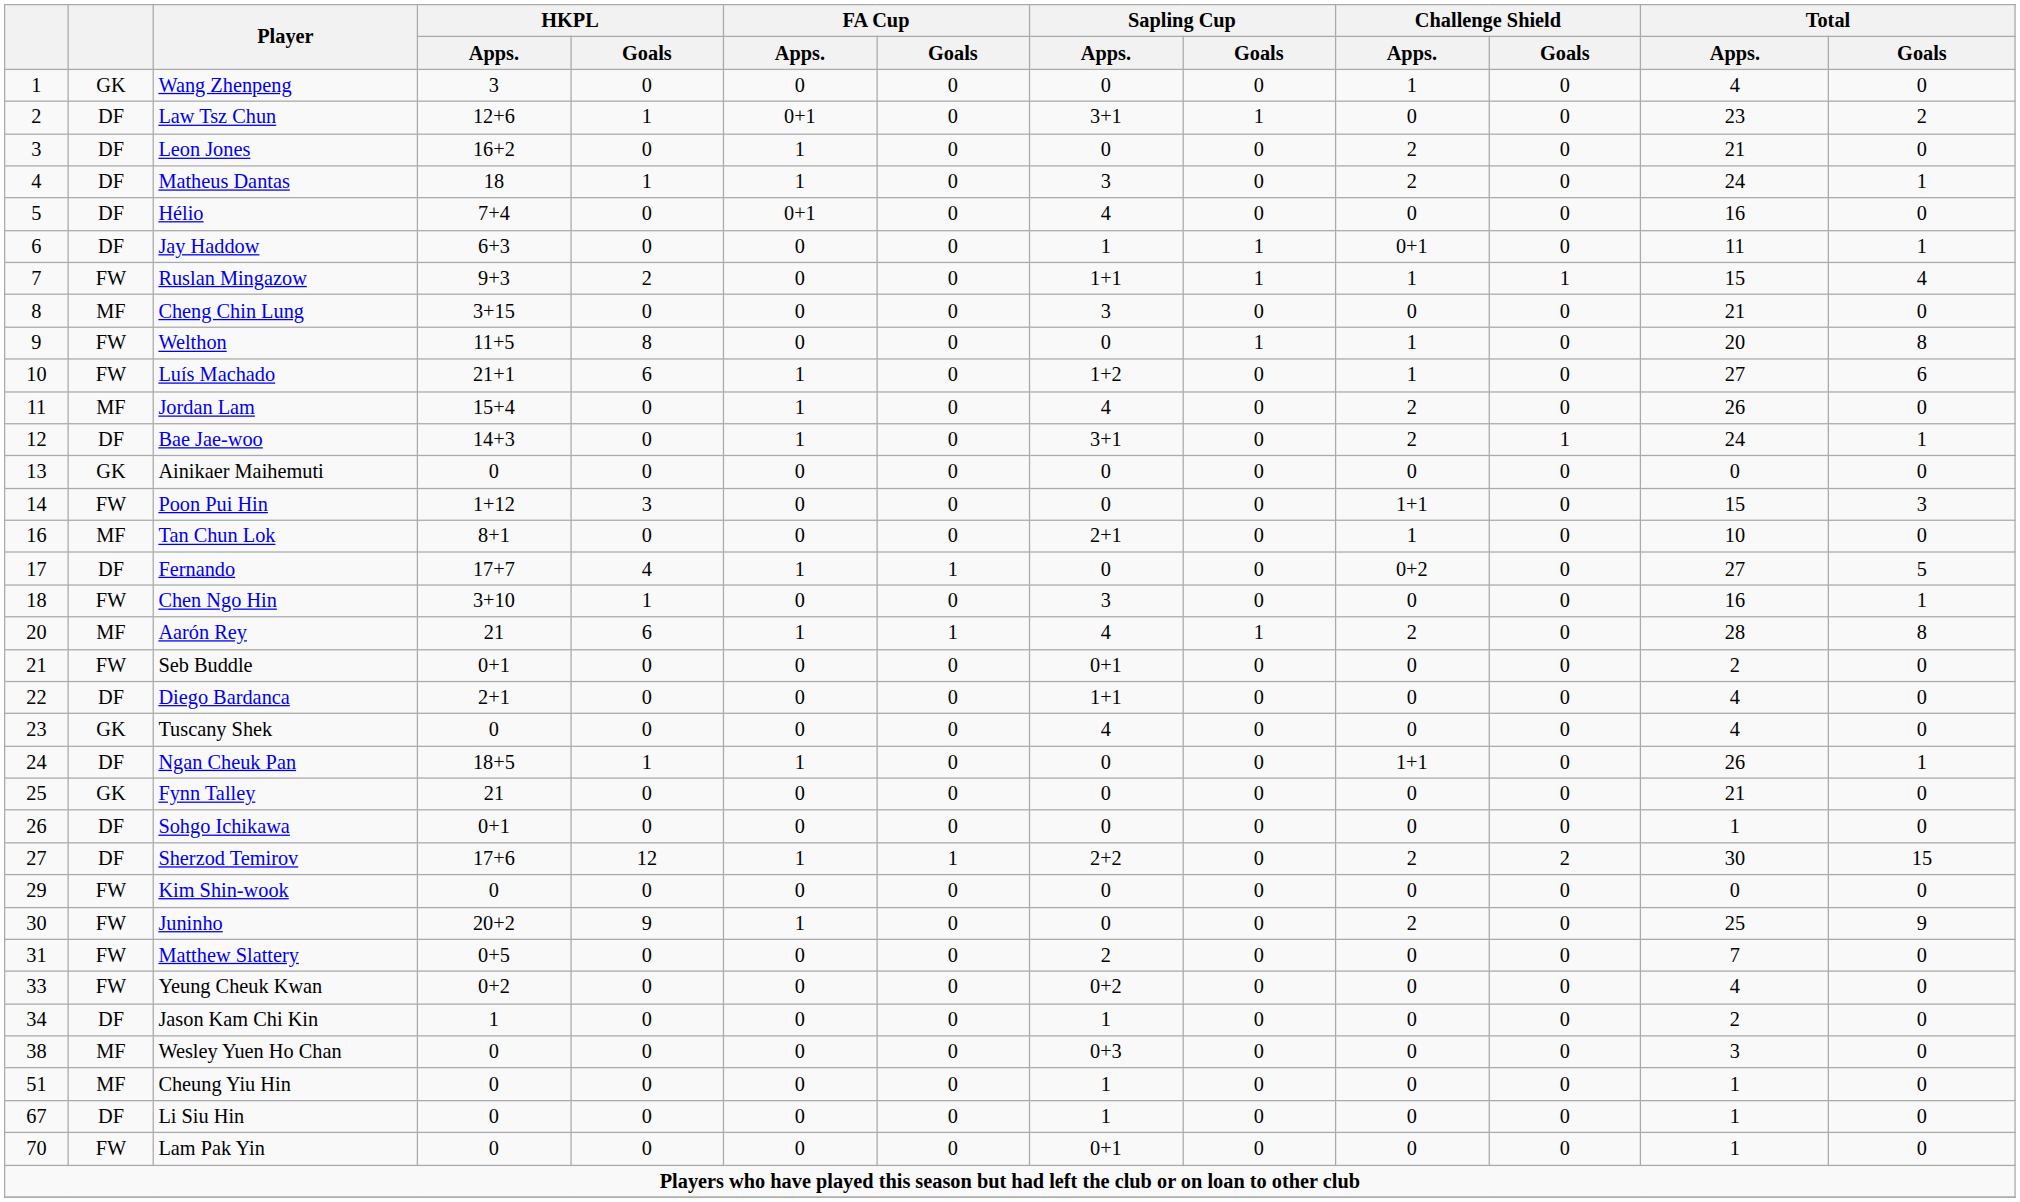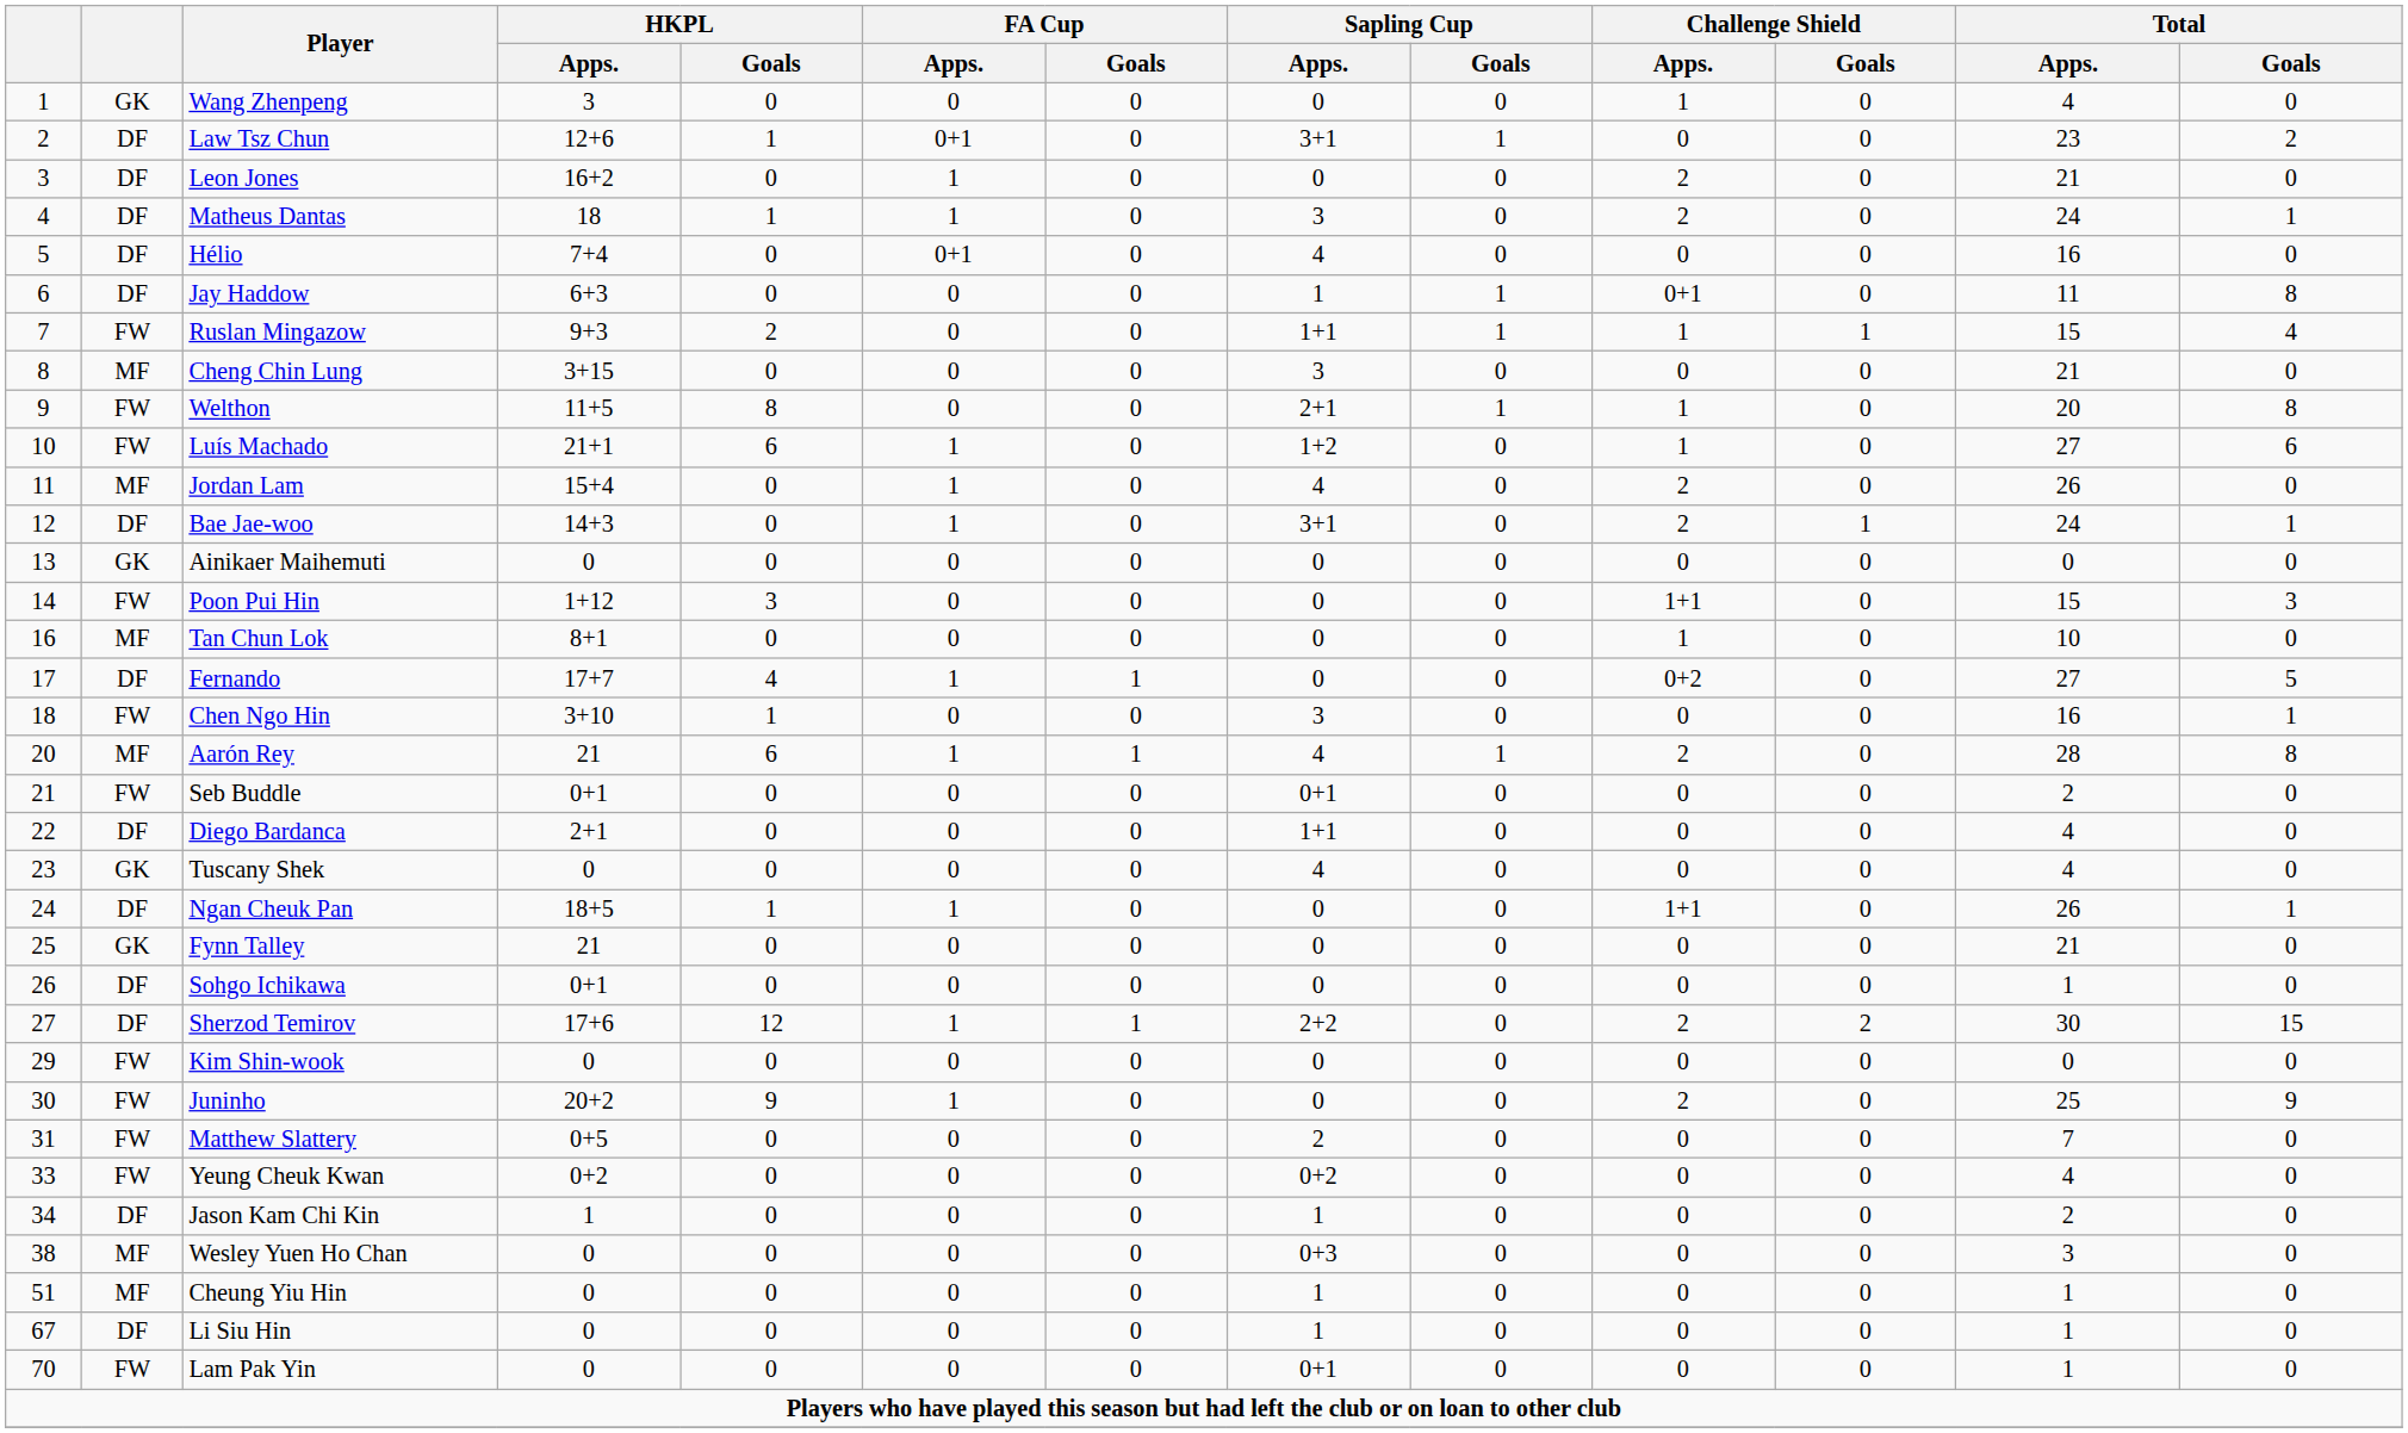 <table class="wikitable" style="text-align:center; font-size:100%; width:100%;">
 <tr>
 <th rowspan=2></th>
 <th rowspan=2></th>
 <th rowspan=2 width="200">Player</th>
 <th colspan=2 width="105">HKPL</th>
 <th colspan=2 width="105">FA Cup</th>
 <th colspan=2 width="105">Sapling Cup</th>
 <th colspan=2 width="105">Challenge Shield</th>
 <th colspan=2 width="130">Total</th>
 </tr>
 <tr>
 <th>Apps.</th>
 <th> Goals</th>
 <th>Apps.</th>
 <th> Goals</th>
 <th>Apps.</th>
 <th> Goals</th>
 <th>Apps.</th>
 <th> Goals</th>
 <th>Apps.</th>
 <th> Goals</th>
 </tr>
 <tr>
 <td>1</td>
 <td>GK</td>
 <td align="left"> <a href='#'>Wang Zhenpeng</a></td>
 <td>3</td>
 <td>0</td>
 <td>0</td>
 <td>0</td>
 <td>0</td>
 <td>0</td>
 <td>1</td>
 <td>0</td>
 <td>4</td>
 <td>0</td>
 </tr>
 <tr>
 <td>2</td>
 <td>DF</td>
 <td align="left"> <a href='#'>Law Tsz Chun</a></td>
 <td>12+6</td>
 <td>1</td>
 <td>0+1</td>
 <td>0</td>
 <td>3+1</td>
 <td>1</td>
 <td>0</td>
 <td>0</td>
 <td>23</td>
 <td>2</td>
 </tr>
 <tr>
 <td>3</td>
 <td>DF</td>
 <td align="left"> <a href='#'>Leon Jones</a></td>
 <td>16+2</td>
 <td>0</td>
 <td>1</td>
 <td>0</td>
 <td>0</td>
 <td>0</td>
 <td>2</td>
 <td>0</td>
 <td>21</td>
 <td>0</td>
 </tr>
 <tr>
 <td>4</td>
 <td>DF</td>
 <td align="left"> <a href='#'>Matheus Dantas</a></td>
 <td>18</td>
 <td>1</td>
 <td>1</td>
 <td>0</td>
 <td>3</td>
 <td>0</td>
 <td>2</td>
 <td>0</td>
 <td>24</td>
 <td>1</td>
 </tr>
 <tr>
 <td>5</td>
 <td>DF</td>
 <td align="left"> <a href='#'>Hélio</a></td>
 <td>7+4</td>
 <td>0</td>
 <td>0+1</td>
 <td>0</td>
 <td>4</td>
 <td>0</td>
 <td>0</td>
 <td>0</td>
 <td>16</td>
 <td>0</td>
 </tr>
 <tr>
 <td>6</td>
 <td>DF</td>
 <td align="left"> <a href='#'>Jay Haddow</a></td>
 <td>6+3</td>
 <td>0</td>
 <td>0</td>
 <td>0</td>
 <td>1</td>
 <td>1</td>
 <td>0+1</td>
 <td>0</td>
 <td>11</td>
-<td>1</td>
+<td>8</td>
 </tr>
 <tr>
 <td>7</td>
 <td>FW</td>
 <td align="left"> <a href='#'>Ruslan Mingazow</a></td>
 <td>9+3</td>
 <td>2</td>
 <td>0</td>
 <td>0</td>
 <td>1+1</td>
 <td>1</td>
 <td>1</td>
 <td>1</td>
 <td>15</td>
 <td>4</td>
 </tr>
 <tr>
 <td>8</td>
 <td>MF</td>
 <td align="left"> <a href='#'>Cheng Chin Lung</a></td>
 <td>3+15</td>
 <td>0</td>
 <td>0</td>
 <td>0</td>
 <td>3</td>
 <td>0</td>
 <td>0</td>
 <td>0</td>
 <td>21</td>
 <td>0</td>
 </tr>
 <tr>
 <td>9</td>
 <td>FW</td>
 <td align="left"> <a href='#'>Welthon</a></td>
 <td>11+5</td>
 <td>8</td>
 <td>0</td>
 <td>0</td>
-<td>0</td>
+<td>2+1</td>
 <td>1</td>
 <td>1</td>
 <td>0</td>
 <td>20</td>
 <td>8</td>
 </tr>
 <tr>
 <td>10</td>
 <td>FW</td>
 <td align="left"> <a href='#'>Luís Machado</a></td>
 <td>21+1</td>
 <td>6</td>
 <td>1</td>
 <td>0</td>
 <td>1+2</td>
 <td>0</td>
 <td>1</td>
 <td>0</td>
 <td>27</td>
 <td>6</td>
 </tr>
 <tr>
 <td>11</td>
 <td>MF</td>
 <td align="left"> <a href='#'>Jordan Lam</a></td>
 <td>15+4</td>
 <td>0</td>
 <td>1</td>
 <td>0</td>
 <td>4</td>
 <td>0</td>
 <td>2</td>
 <td>0</td>
 <td>26</td>
 <td>0</td>
 </tr>
 <tr>
 <td>12</td>
 <td>DF</td>
 <td align="left"> <a href='#'>Bae Jae-woo</a></td>
 <td>14+3</td>
 <td>0</td>
 <td>1</td>
 <td>0</td>
 <td>3+1</td>
 <td>0</td>
 <td>2</td>
 <td>1</td>
 <td>24</td>
 <td>1</td>
 </tr>
 <tr>
 <td>13</td>
 <td>GK</td>
 <td align="left"> Ainikaer Maihemuti</td>
 <td>0</td>
 <td>0</td>
 <td>0</td>
 <td>0</td>
 <td>0</td>
 <td>0</td>
 <td>0</td>
 <td>0</td>
 <td>0</td>
 <td>0</td>
 </tr>
 <tr>
 <td>14</td>
 <td>FW</td>
 <td align="left"> <a href='#'>Poon Pui Hin</a></td>
 <td>1+12</td>
 <td>3</td>
 <td>0</td>
 <td>0</td>
 <td>0</td>
 <td>0</td>
 <td>1+1</td>
 <td>0</td>
 <td>15</td>
 <td>3</td>
 </tr>
 <tr>
 <td>16</td>
 <td>MF</td>
 <td align="left"> <a href='#'>Tan Chun Lok</a></td>
 <td>8+1</td>
 <td>0</td>
 <td>0</td>
 <td>0</td>
-<td>2+1</td>
+<td>0</td>
 <td>0</td>
 <td>1</td>
 <td>0</td>
 <td>10</td>
 <td>0</td>
 </tr>
 <tr>
 <td>17</td>
 <td>DF</td>
 <td align="left"> <a href='#'>Fernando</a></td>
 <td>17+7</td>
 <td>4</td>
 <td>1</td>
 <td>1</td>
 <td>0</td>
 <td>0</td>
 <td>0+2</td>
 <td>0</td>
 <td>27</td>
 <td>5</td>
 </tr>
 <tr>
 <td>18</td>
 <td>FW</td>
 <td align="left"> <a href='#'>Chen Ngo Hin</a></td>
 <td>3+10</td>
 <td>1</td>
 <td>0</td>
 <td>0</td>
 <td>3</td>
 <td>0</td>
 <td>0</td>
 <td>0</td>
 <td>16</td>
 <td>1</td>
 </tr>
 <tr>
 <td>20</td>
 <td>MF</td>
 <td align="left"> <a href='#'>Aarón Rey</a></td>
 <td>21</td>
 <td>6</td>
 <td>1</td>
 <td>1</td>
 <td>4</td>
 <td>1</td>
 <td>2</td>
 <td>0</td>
 <td>28</td>
 <td>8</td>
 </tr>
 <tr>
 <td>21</td>
 <td>FW</td>
 <td align="left"> Seb Buddle</td>
 <td>0+1</td>
 <td>0</td>
 <td>0</td>
 <td>0</td>
 <td>0+1</td>
 <td>0</td>
 <td>0</td>
 <td>0</td>
 <td>2</td>
 <td>0</td>
 </tr>
 <tr>
 <td>22</td>
 <td>DF</td>
 <td align="left"> <a href='#'>Diego Bardanca</a></td>
 <td>2+1</td>
 <td>0</td>
 <td>0</td>
 <td>0</td>
 <td>1+1</td>
 <td>0</td>
 <td>0</td>
 <td>0</td>
 <td>4</td>
 <td>0</td>
 </tr>
 <tr>
 <td>23</td>
 <td>GK</td>
 <td align="left"> Tuscany Shek</td>
 <td>0</td>
 <td>0</td>
 <td>0</td>
 <td>0</td>
 <td>4</td>
 <td>0</td>
 <td>0</td>
 <td>0</td>
 <td>4</td>
 <td>0</td>
 </tr>
 <tr>
 <td>24</td>
 <td>DF</td>
 <td align="left"> <a href='#'>Ngan Cheuk Pan</a></td>
 <td>18+5</td>
 <td>1</td>
 <td>1</td>
 <td>0</td>
 <td>0</td>
 <td>0</td>
 <td>1+1</td>
 <td>0</td>
 <td>26</td>
 <td>1</td>
 </tr>
 <tr>
 <td>25</td>
 <td>GK</td>
 <td align="left"> <a href='#'>Fynn Talley</a></td>
 <td>21</td>
 <td>0</td>
 <td>0</td>
 <td>0</td>
 <td>0</td>
 <td>0</td>
 <td>0</td>
 <td>0</td>
 <td>21</td>
 <td>0</td>
 </tr>
 <tr>
 <td>26</td>
 <td>DF</td>
 <td align="left"> <a href='#'>Sohgo Ichikawa</a></td>
 <td>0+1</td>
 <td>0</td>
 <td>0</td>
 <td>0</td>
 <td>0</td>
 <td>0</td>
 <td>0</td>
 <td>0</td>
 <td>1</td>
 <td>0</td>
 </tr>
 <tr>
 <td>27</td>
 <td>DF</td>
 <td align="left"> <a href='#'>Sherzod Temirov</a></td>
 <td>17+6</td>
 <td>12</td>
 <td>1</td>
 <td>1</td>
 <td>2+2</td>
 <td>0</td>
 <td>2</td>
 <td>2</td>
 <td>30</td>
 <td>15</td>
 </tr>
 <tr>
 <td>29</td>
 <td>FW</td>
 <td align="left"> <a href='#'>Kim Shin-wook</a></td>
 <td>0</td>
 <td>0</td>
 <td>0</td>
 <td>0</td>
 <td>0</td>
 <td>0</td>
 <td>0</td>
 <td>0</td>
 <td>0</td>
 <td>0</td>
 </tr>
 <tr>
 <td>30</td>
 <td>FW</td>
 <td align="left"> <a href='#'>Juninho</a></td>
 <td>20+2</td>
 <td>9</td>
 <td>1</td>
 <td>0</td>
 <td>0</td>
 <td>0</td>
 <td>2</td>
 <td>0</td>
 <td>25</td>
 <td>9</td>
 </tr>
 <tr>
 <td>31</td>
 <td>FW</td>
 <td align="left"> <a href='#'>Matthew Slattery</a></td>
 <td>0+5</td>
 <td>0</td>
 <td>0</td>
 <td>0</td>
 <td>2</td>
 <td>0</td>
 <td>0</td>
 <td>0</td>
 <td>7</td>
 <td>0</td>
 </tr>
 <tr>
 <td>33</td>
 <td>FW</td>
 <td align="left"> Yeung Cheuk Kwan</td>
 <td>0+2</td>
 <td>0</td>
 <td>0</td>
 <td>0</td>
 <td>0+2</td>
 <td>0</td>
 <td>0</td>
 <td>0</td>
 <td>4</td>
 <td>0</td>
 </tr>
 <tr>
 <td>34</td>
 <td>DF</td>
 <td align="left"> Jason Kam Chi Kin</td>
 <td>1</td>
 <td>0</td>
 <td>0</td>
 <td>0</td>
 <td>1</td>
 <td>0</td>
 <td>0</td>
 <td>0</td>
 <td>2</td>
 <td>0</td>
 </tr>
 <tr>
 <td>38</td>
 <td>MF</td>
 <td align="left"> Wesley Yuen Ho Chan</td>
 <td>0</td>
 <td>0</td>
 <td>0</td>
 <td>0</td>
 <td>0+3</td>
 <td>0</td>
 <td>0</td>
 <td>0</td>
 <td>3</td>
 <td>0</td>
 </tr>
 <tr>
 <td>51</td>
 <td>MF</td>
 <td align="left"> Cheung Yiu Hin</td>
 <td>0</td>
 <td>0</td>
 <td>0</td>
 <td>0</td>
 <td>1</td>
 <td>0</td>
 <td>0</td>
 <td>0</td>
 <td>1</td>
 <td>0</td>
 </tr>
 <tr>
 <td>67</td>
 <td>DF</td>
 <td align="left"> Li Siu Hin</td>
 <td>0</td>
 <td>0</td>
 <td>0</td>
 <td>0</td>
 <td>1</td>
 <td>0</td>
 <td>0</td>
 <td>0</td>
 <td>1</td>
 <td>0</td>
 </tr>
 <tr>
 <td>70</td>
 <td>FW</td>
 <td align="left"> Lam Pak Yin</td>
 <td>0</td>
 <td>0</td>
 <td>0</td>
 <td>0</td>
 <td>0+1</td>
 <td>0</td>
 <td>0</td>
 <td>0</td>
 <td>1</td>
 <td>0</td>
 </tr>
 <tr>
 <td colspan="17"><strong>Players who have played this season but had left the club or on loan to other club</strong></td>
 </tr>
 <tr>
 </tr>
 </table>
